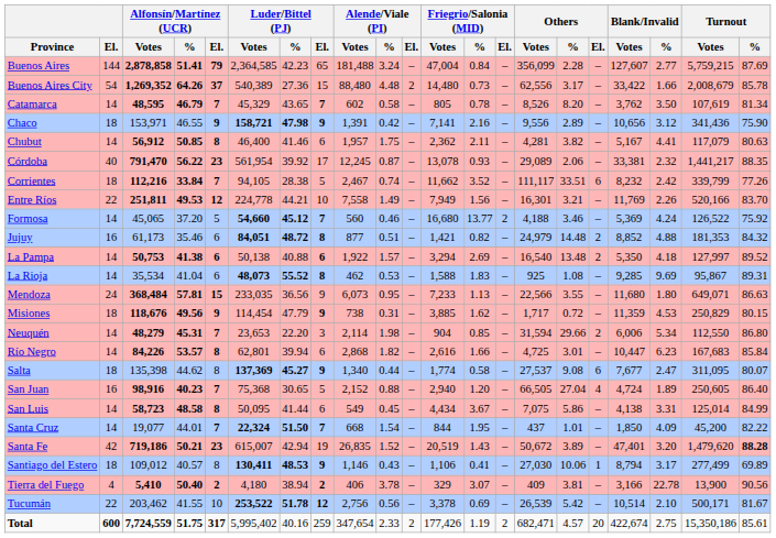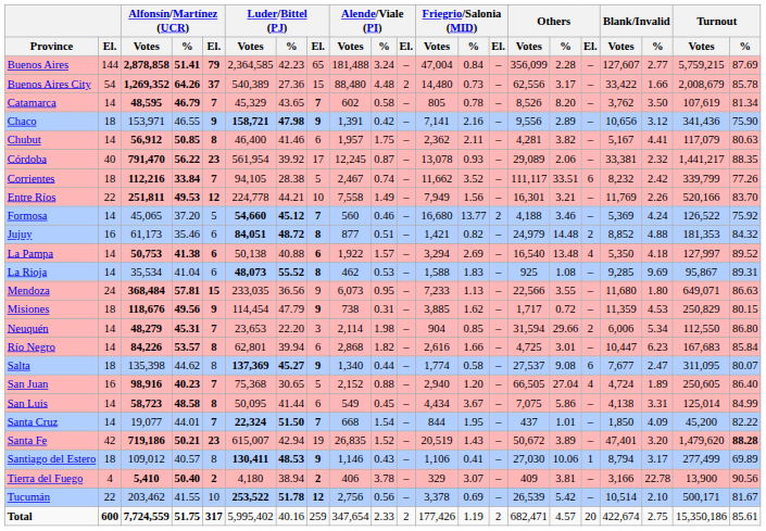 <table class="wikitable sortable" style="text-align: center; font-size: 95%;">
 <tr>
 <th colspan=2></th>
 <th colspan=3><a href='#'>Alfonsín</a>/<a href='#'>Martínez</a><br>(<a href='#'>UCR</a>)</th>
 <th colspan=3><a href='#'>Luder</a>/<a href='#'>Bittel</a><br>(<a href='#'>PJ</a>)</th>
 <th colspan=3><a href='#'>Alende</a>/Viale<br>(<a href='#'>PI</a>)</th>
 <th colspan=3><a href='#'>Friegrio</a>/Salonia<br>(<a href='#'>MID</a>)</th>
 <th colspan=3>Others</th>
 <th colspan=2>Blank/Invalid</th>
 <th colspan=2>Turnout</th>
 </tr>
 <tr>
 <th>Province</th>
 <th>El.</th>
 <th>Votes</th>
 <th>%</th>
 <th>El.</th>
 <th>Votes</th>
 <th>%</th>
 <th>El.</th>
 <th>Votes</th>
 <th>%</th>
 <th>El.</th>
 <th>Votes</th>
 <th>%</th>
 <th>El.</th>
 <th>Votes</th>
 <th>%</th>
 <th>El.</th>
 <th>Votes</th>
 <th>%</th>
 <th>Votes</th>
 <th>%</th>
 </tr>
 <tr bgcolor=#FFB6B6>
 <td align=left><a href='#'>Buenos Aires</a></td>
 <td>144</td>
 <td><strong>2,878,858</strong></td>
 <td><strong>51.41</strong></td>
 <td><strong>79</strong></td>
 <td>2,364,585</td>
 <td>42.23</td>
 <td>65</td>
 <td>181,488</td>
 <td>3.24</td>
 <td>–</td>
 <td>47,004</td>
 <td>0.84</td>
 <td>–</td>
 <td>356,099</td>
 <td>2.28</td>
 <td>–</td>
 <td>127,607</td>
 <td>2.77</td>
 <td>5,759,215</td>
 <td>87.69</td>
 </tr>
 <tr bgcolor=#FFB6B6>
 <td align=left><a href='#'>Buenos Aires City</a></td>
 <td>54</td>
 <td><strong>1,269,352</strong></td>
 <td><strong>64.26</strong></td>
 <td><strong>37</strong></td>
 <td>540,389</td>
 <td>27.36</td>
 <td>15</td>
 <td>88,480</td>
 <td>4.48</td>
 <td>2</td>
 <td>14,480</td>
 <td>0.73</td>
 <td>–</td>
 <td>62,556</td>
 <td>3.17</td>
 <td>–</td>
 <td>33,422</td>
 <td>1.66</td>
 <td>2,008,679</td>
 <td>85.78</td>
 </tr>
 <tr bgcolor=#FFB6B6>
 <td align=left><a href='#'>Catamarca</a></td>
 <td>14</td>
 <td><strong>48,595</strong></td>
 <td><strong>46.79</strong></td>
 <td><strong>7</strong></td>
 <td>45,329</td>
 <td>43.65</td>
 <td><strong>7</strong></td>
 <td>602</td>
 <td>0.58</td>
 <td>–</td>
 <td>805</td>
 <td>0.78</td>
 <td>–</td>
 <td>8,526</td>
 <td>8.20</td>
 <td>–</td>
 <td>3,762</td>
 <td>3.50</td>
 <td>107,619</td>
 <td>81.34</td>
 </tr>
 <tr bgcolor=#B0CEFF>
 <td align=left><a href='#'>Chaco</a></td>
 <td>18</td>
 <td>153,971</td>
 <td>46.55</td>
 <td><strong>9</strong></td>
 <td><strong>158,721</strong></td>
 <td><strong>47.98</strong></td>
 <td><strong>9</strong></td>
 <td>1,391</td>
 <td>0.42</td>
 <td>–</td>
 <td>7,141</td>
 <td>2.16</td>
 <td>–</td>
 <td>9,556</td>
 <td>2.89</td>
 <td>–</td>
 <td>10,656</td>
 <td>3.12</td>
 <td>341,436</td>
 <td>75.90</td>
 </tr>
 <tr bgcolor=#FFB6B6>
 <td align=left><a href='#'>Chubut</a></td>
 <td>14</td>
 <td><strong>56,912</strong></td>
 <td><strong>50.85</strong></td>
 <td><strong>8</strong></td>
 <td>46,400</td>
 <td>41.46</td>
 <td>6</td>
 <td>1,957</td>
 <td>1.75</td>
 <td>–</td>
 <td>2,362</td>
 <td>2.11</td>
 <td>–</td>
 <td>4,281</td>
 <td>3.82</td>
 <td>–</td>
 <td>5,167</td>
 <td>4.41</td>
 <td>117,079</td>
 <td>80.63</td>
 </tr>
 <tr bgcolor=#FFB6B6>
 <td align=left><a href='#'>Córdoba</a></td>
 <td>40</td>
 <td><strong>791,470</strong></td>
 <td><strong>56.22</strong></td>
 <td><strong>23</strong></td>
 <td>561,954</td>
 <td>39.92</td>
 <td>17</td>
 <td>12,245</td>
 <td>0.87</td>
 <td>–</td>
 <td>13,078</td>
 <td>0.93</td>
 <td>–</td>
 <td>29,089</td>
 <td>2.06</td>
 <td>–</td>
 <td>33,381</td>
 <td>2.32</td>
 <td>1,441,217</td>
 <td>88.35</td>
 </tr>
 <tr bgcolor=#FFB6B6>
 <td align=left><a href='#'>Corrientes</a></td>
 <td>18</td>
 <td><strong>112,216</strong></td>
 <td><strong>33.84</strong></td>
 <td><strong>7</strong></td>
 <td>94,105</td>
 <td>28.38</td>
 <td>5</td>
 <td>2,467</td>
 <td>0.74</td>
 <td>–</td>
 <td>11,662</td>
 <td>3.52</td>
 <td>–</td>
 <td>111,117</td>
 <td>33.51</td>
 <td>6</td>
 <td>8,232</td>
 <td>2.42</td>
 <td>339,799</td>
 <td>77.26</td>
 </tr>
 <tr bgcolor=#FFB6B6>
 <td align=left><a href='#'>Entre Ríos</a></td>
 <td>22</td>
 <td><strong>251,811</strong></td>
 <td><strong>49.53</strong></td>
 <td><strong>12</strong></td>
 <td>224,778</td>
 <td>44.21</td>
 <td>10</td>
 <td>7,558</td>
 <td>1.49</td>
 <td>–</td>
 <td>7,949</td>
 <td>1.56</td>
 <td>–</td>
 <td>16,301</td>
 <td>3.21</td>
 <td>–</td>
 <td>11,769</td>
 <td>2.26</td>
 <td>520,166</td>
 <td>83.70</td>
 </tr>
 <tr bgcolor=#B0CEFF>
 <td align=left><a href='#'>Formosa</a></td>
 <td>14</td>
 <td>45,065</td>
 <td>37.20</td>
 <td>5</td>
 <td><strong>54,660</strong></td>
 <td><strong>45.12</strong></td>
 <td><strong>7</strong></td>
 <td>560</td>
 <td>0.46</td>
 <td>–</td>
 <td>16,680</td>
 <td>13.77</td>
 <td>2</td>
 <td>4,188</td>
 <td>3.46</td>
 <td>–</td>
 <td>5,369</td>
 <td>4.24</td>
 <td>126,522</td>
 <td>75.92</td>
 </tr>
 <tr bgcolor=#B0CEFF>
 <td align=left><a href='#'>Jujuy</a></td>
 <td>16</td>
 <td>61,173</td>
 <td>35.46</td>
 <td>6</td>
 <td><strong>84,051</strong></td>
 <td><strong>48.72</strong></td>
 <td><strong>8</strong></td>
 <td>877</td>
 <td>0.51</td>
 <td>–</td>
 <td>1,421</td>
 <td>0.82</td>
 <td>–</td>
 <td>24,979</td>
 <td>14.48</td>
 <td>2</td>
 <td>8,852</td>
 <td>4.88</td>
 <td>181,353</td>
 <td>84.32</td>
 </tr>
 <tr bgcolor=#FFB6B6>
 <td align=left><a href='#'>La Pampa</a></td>
 <td>14</td>
 <td><strong>50,753</strong></td>
 <td><strong>41.38</strong></td>
 <td><strong>6</strong></td>
 <td>50,138</td>
 <td>40.88</td>
 <td><strong>6</strong></td>
 <td>1,922</td>
 <td>1.57</td>
 <td>–</td>
 <td>3,294</td>
 <td>2.69</td>
 <td>–</td>
 <td>16,540</td>
 <td>13.48</td>
-<td>2</td>
+<td>4</td>
 <td>5,350</td>
 <td>4.18</td>
 <td>127,997</td>
 <td>89.52</td>
 </tr>
 <tr bgcolor=#B0CEFF>
 <td align=left><a href='#'>La Rioja</a></td>
 <td>14</td>
 <td>35,534</td>
 <td>41.04</td>
 <td>6</td>
 <td><strong>48,073</strong></td>
 <td><strong>55.52</strong></td>
 <td><strong>8</strong></td>
 <td>462</td>
 <td>0.53</td>
 <td>–</td>
 <td>1,588</td>
 <td>1.83</td>
 <td>–</td>
 <td>925</td>
 <td>1.08</td>
 <td>–</td>
 <td>9,285</td>
 <td>9.69</td>
 <td>95,867</td>
 <td>89.31</td>
 </tr>
 <tr bgcolor=#FFB6B6>
 <td align=left><a href='#'>Mendoza</a></td>
 <td>24</td>
 <td><strong>368,484</strong></td>
 <td><strong>57.81</strong></td>
 <td><strong>15</strong></td>
 <td>233,035</td>
 <td>36.56</td>
 <td>9</td>
 <td>6,073</td>
 <td>0.95</td>
 <td>–</td>
 <td>7,233</td>
 <td>1.13</td>
 <td>–</td>
 <td>22,566</td>
 <td>3.55</td>
 <td>–</td>
 <td>11,680</td>
 <td>1.80</td>
 <td>649,071</td>
 <td>86.63</td>
 </tr>
 <tr bgcolor=#FFB6B6>
 <td align=left><a href='#'>Misiones</a></td>
 <td>18</td>
 <td><strong>118,676</strong></td>
 <td><strong>49.56</strong></td>
 <td><strong>9</strong></td>
 <td>114,454</td>
 <td>47.79</td>
 <td><strong>9</strong></td>
 <td>738</td>
 <td>0.31</td>
 <td>–</td>
 <td>3,885</td>
 <td>1.62</td>
 <td>–</td>
 <td>1,717</td>
 <td>0.72</td>
 <td>–</td>
 <td>11,359</td>
 <td>4.53</td>
 <td>250,829</td>
 <td>80.15</td>
 </tr>
 <tr bgcolor=#FFB6B6>
 <td align=left><a href='#'>Neuquén</a></td>
 <td>14</td>
 <td><strong>48,279</strong></td>
 <td><strong>45.31</strong></td>
 <td><strong>7</strong></td>
 <td>23,653</td>
 <td>22.20</td>
 <td>3</td>
 <td>2,114</td>
 <td>1.98</td>
 <td>–</td>
 <td>904</td>
 <td>0.85</td>
 <td>–</td>
 <td>31,594</td>
 <td>29.66</td>
 <td>2</td>
 <td>6,006</td>
 <td>5.34</td>
 <td>112,550</td>
 <td>86.80</td>
 </tr>
 <tr bgcolor=#FFB6B6>
 <td align=left><a href='#'>Río Negro</a></td>
 <td>14</td>
 <td><strong>84,226</strong></td>
 <td><strong>53.57</strong></td>
 <td><strong>8</strong></td>
 <td>62,801</td>
 <td>39.94</td>
 <td>6</td>
 <td>2,868</td>
 <td>1.82</td>
 <td>–</td>
 <td>2,616</td>
 <td>1.66</td>
 <td>–</td>
 <td>4,725</td>
 <td>3.01</td>
 <td>–</td>
 <td>10,447</td>
 <td>6.23</td>
 <td>167,683</td>
 <td>85.84</td>
 </tr>
 <tr bgcolor=#B0CEFF>
 <td align=left><a href='#'>Salta</a></td>
 <td>18</td>
 <td>135,398</td>
 <td>44.62</td>
 <td>8</td>
 <td><strong>137,369</strong></td>
 <td><strong>45.27</strong></td>
 <td><strong>9</strong></td>
 <td>1,340</td>
 <td>0.44</td>
 <td>–</td>
 <td>1,774</td>
 <td>0.58</td>
 <td>–</td>
 <td>27,537</td>
 <td>9.08</td>
 <td>6</td>
 <td>7,677</td>
 <td>2.47</td>
 <td>311,095</td>
 <td>80.07</td>
 </tr>
 <tr bgcolor=#FFB6B6>
 <td align=left><a href='#'>San Juan</a></td>
 <td>16</td>
 <td><strong>98,916</strong></td>
 <td><strong>40.23</strong></td>
 <td><strong>7</strong></td>
 <td>75,368</td>
 <td>30.65</td>
 <td>5</td>
 <td>2,152</td>
 <td>0.88</td>
 <td>–</td>
 <td>2,940</td>
 <td>1.20</td>
 <td>–</td>
 <td>66,505</td>
 <td>27.04</td>
 <td>4</td>
 <td>4,724</td>
 <td>1.89</td>
 <td>250,605</td>
 <td>86.40</td>
 </tr>
 <tr bgcolor=#FFB6B6>
 <td align=left><a href='#'>San Luis</a></td>
 <td>14</td>
 <td><strong>58,723</strong></td>
 <td><strong>48.58</strong></td>
 <td><strong>8</strong></td>
 <td>50,095</td>
 <td>41.44</td>
 <td>6</td>
 <td>549</td>
 <td>0.45</td>
 <td>–</td>
 <td>4,434</td>
 <td>3.67</td>
 <td>–</td>
 <td>7,075</td>
 <td>5.86</td>
 <td>–</td>
 <td>4,138</td>
 <td>3.31</td>
 <td>125,014</td>
 <td>84.99</td>
 </tr>
 <tr bgcolor=#B0CEFF>
 <td align=left><a href='#'>Santa Cruz</a></td>
 <td>14</td>
 <td>19,077</td>
 <td>44.01</td>
 <td><strong>7</strong></td>
 <td><strong>22,324</strong></td>
 <td><strong>51.50</strong></td>
 <td><strong>7</strong></td>
 <td>668</td>
 <td>1.54</td>
 <td>–</td>
 <td>844</td>
 <td>1.95</td>
 <td>–</td>
 <td>437</td>
 <td>1.01</td>
 <td>–</td>
 <td>1,850</td>
 <td>4.09</td>
 <td>45,200</td>
 <td>82.22</td>
 </tr>
 <tr bgcolor=#FFB6B6>
 <td align=left><a href='#'>Santa Fe</a></td>
 <td>42</td>
 <td><strong>719,186</strong></td>
 <td><strong>50.21</strong></td>
 <td><strong>23</strong></td>
 <td>615,007</td>
 <td>42.94</td>
 <td>19</td>
 <td>26,835</td>
 <td>1.52</td>
 <td>–</td>
 <td>20,519</td>
 <td>1.43</td>
 <td>–</td>
 <td>50,672</td>
 <td>3.89</td>
 <td>–</td>
 <td>47,401</td>
 <td>3.20</td>
 <td>1,479,620</td>
 <td><strong>88.28</strong></td>
 </tr>
 <tr bgcolor=#B0CEFF>
 <td align=left><a href='#'>Santiago del Estero</a></td>
 <td>18</td>
 <td>109,012</td>
 <td>40.57</td>
 <td>8</td>
 <td><strong>130,411</strong></td>
 <td><strong>48.53</strong></td>
 <td><strong>9</strong></td>
 <td>1,146</td>
 <td>0.43</td>
 <td>–</td>
 <td>1,106</td>
 <td>0.41</td>
 <td>–</td>
 <td>27,030</td>
 <td>10.06</td>
 <td>1</td>
 <td>8,794</td>
 <td>3.17</td>
 <td>277,499</td>
 <td>69.89</td>
 </tr>
 <tr bgcolor=#FFB6B6>
 <td align=left><a href='#'>Tierra del Fuego</a></td>
 <td>4</td>
 <td><strong>5,410</strong></td>
 <td><strong>50.40</strong></td>
 <td><strong>2</strong></td>
 <td>4,180</td>
 <td>38.94</td>
 <td><strong>2</strong></td>
 <td>406</td>
 <td>3.78</td>
 <td>–</td>
 <td>329</td>
 <td>3.07</td>
 <td>–</td>
 <td>409</td>
 <td>3.81</td>
 <td>–</td>
 <td>3,166</td>
 <td>22.78</td>
 <td>13,900</td>
 <td>90.56</td>
 </tr>
 <tr bgcolor=#B0CEFF>
 <td align=left><a href='#'>Tucumán</a></td>
 <td>22</td>
 <td>203,462</td>
 <td>41.55</td>
 <td>10</td>
 <td><strong>253,522</strong></td>
 <td><strong>51.78</strong></td>
 <td><strong>12</strong></td>
 <td>2,756</td>
 <td>0.56</td>
 <td>–</td>
 <td>3,378</td>
 <td>0.69</td>
 <td>–</td>
 <td>26,539</td>
 <td>5.42</td>
 <td>–</td>
 <td>10,514</td>
 <td>2.10</td>
 <td>500,171</td>
 <td>81.67</td>
 </tr>
 <tr class=sortbottom>
 <td align=left><strong>Total</strong></td>
 <td><strong>600</strong></td>
 <td><strong>7,724,559</strong></td>
 <td><strong>51.75</strong></td>
 <td><strong>317</strong></td>
 <td>5,995,402</td>
 <td>40.16</td>
 <td>259</td>
 <td>347,654</td>
 <td>2.33</td>
 <td>2</td>
 <td>177,426</td>
 <td>1.19</td>
 <td>2</td>
 <td>682,471</td>
 <td>4.57</td>
 <td>20</td>
 <td>422,674</td>
 <td>2.75</td>
 <td>15,350,186</td>
 <td>85.61</td>
 </tr>
 </table>
